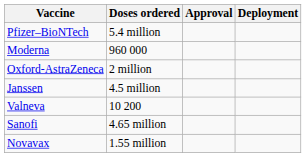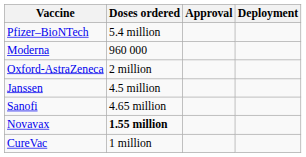 <table class="wikitable">
 <tr>
 <th>Vaccine</th>
 <th>Doses ordered</th>
 <th>Approval</th>
 <th>Deployment</th>
 </tr>
 <tr>
 <td><a href='#'>Pfizer–BioNTech</a></td>
 <td>5.4 million</td>
 <td></td>
 <td></td>
 </tr>
 <tr>
 <td><a href='#'>Moderna</a></td>
 <td>960 000</td>
 <td></td>
 <td></td>
 </tr>
 <tr>
 <td><a href='#'>Oxford-AstraZeneca</a></td>
 <td>2 million</td>
 <td></td>
 <td></td>
 </tr>
 <tr>
 <td><a href='#'>Janssen</a></td>
 <td>4.5 million</td>
 <td></td>
 <td></td>
 </tr>
 <tr>
-<td><a href='#'>Valneva</a></td>
-<td>10 200</td>
-<td></td>
-<td></td>
-</tr>
-<tr>
 <td><a href='#'>Sanofi</a></td>
 <td>4.65 million</td>
 <td></td>
 <td></td>
 </tr>
 <tr>
 <td><a href='#'>Novavax</a></td>
-<td>1.55 million</td>
+<td><strong>1.55 million</strong></td>
+<td></td>
+<td></td>
+</tr>
+<tr>
+<td><a href='#'>CureVac</a></td>
+<td>1 million</td>
 <td></td>
 <td></td>
 </tr>
 </table>
